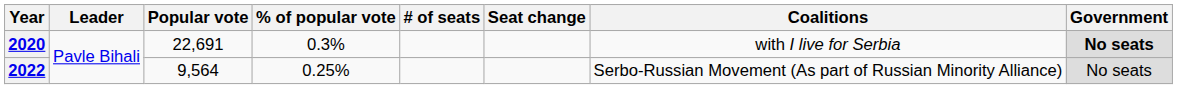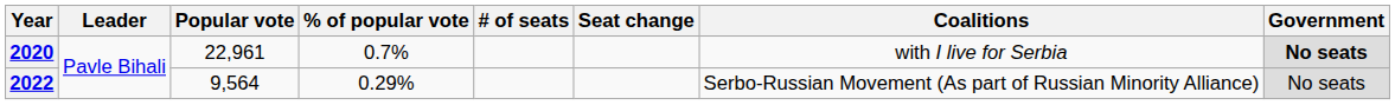 <table class="wikitable" style="text-align:center">
 <tr>
 <th>Year</th>
 <th>Leader</th>
 <th>Popular vote</th>
 <th>% of popular vote</th>
 <th># of seats</th>
 <th>Seat change</th>
 <th>Coalitions</th>
 <th rowspan=1>Government</th>
 </tr>
 <tr>
 <th><a href='#'>2020</a></th>
 <td rowspan="2"><a href='#'>Pavle Bihali</a></td>
-<td>22,691</td>
-<td>0.3%</td>
+<td>22,961</td>
+<td>0.7%</td>
 <td></td>
 <td></td>
 <td>with <em>I live for Serbia</em></td>
 <td style="background:#ddd;"><strong>No seats</strong></td>
 </tr>
 <tr>
 <th><a href='#'>2022</a></th>
 <td>9,564</td>
-<td>0.25%</td>
+<td>0.29%</td>
 <td></td>
 <td></td>
 <td>Serbo-Russian Movement (As part of Russian Minority Alliance)</td>
 <td style="background:#ddd;">No seats</td>
 </tr>
 </table>
